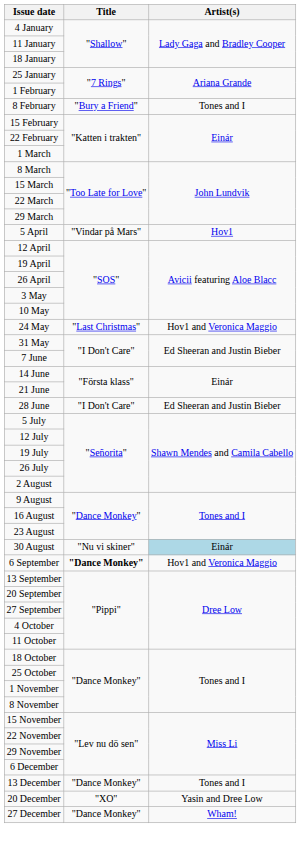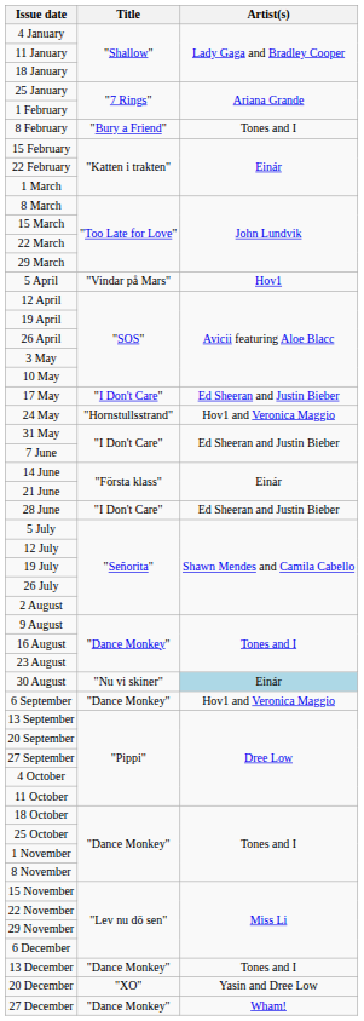 <table class="wikitable" style="text-align:center;">
 <tr>
 <th>Issue date</th>
 <th>Title</th>
 <th>Artist(s)</th>
 </tr>
 <tr>
 <td>4 January</td>
 <td rowspan='3'>"<a href='#'>Shallow</a>"</td>
 <td rowspan='3'><a href='#'>Lady Gaga</a> and <a href='#'>Bradley Cooper</a></td>
 </tr>
 <tr>
 <td>11 January</td>
 </tr>
 <tr>
 <td>18 January</td>
 </tr>
 <tr>
 <td>25 January</td>
 <td rowspan='2'>"<a href='#'>7 Rings</a>"</td>
 <td rowspan='2'><a href='#'>Ariana Grande</a></td>
 </tr>
 <tr>
 <td>1 February</td>
 </tr>
 <tr>
 <td>8 February</td>
 <td>"<a href='#'>Bury a Friend</a>"</td>
 <td>Tones and I</td>
 </tr>
 <tr>
 <td>15 February</td>
 <td rowspan='3'>"Katten i trakten"</td>
 <td rowspan='3'><a href='#'>Einár</a></td>
 </tr>
 <tr>
 <td>22 February</td>
 </tr>
 <tr>
 <td>1 March</td>
 </tr>
 <tr>
 <td>8 March</td>
 <td rowspan='4'>"<a href='#'>Too Late for Love</a>"</td>
 <td rowspan='4'><a href='#'>John Lundvik</a></td>
 </tr>
 <tr>
 <td>15 March</td>
 </tr>
 <tr>
 <td>22 March</td>
 </tr>
 <tr>
 <td>29 March</td>
 </tr>
 <tr>
 <td>5 April</td>
 <td>"Vindar på Mars"</td>
 <td><a href='#'>Hov1</a></td>
 </tr>
 <tr>
 <td>12 April</td>
 <td rowspan='5'>"<a href='#'>SOS</a>"</td>
 <td rowspan='5'><a href='#'>Avicii</a> featuring <a href='#'>Aloe Blacc</a></td>
 </tr>
 <tr>
 <td>19 April</td>
 </tr>
 <tr>
 <td>26 April</td>
 </tr>
 <tr>
 <td>3 May</td>
 </tr>
 <tr>
 <td>10 May</td>
 </tr>
 <tr>
+<td>17 May</td>
+<td>"<a href='#'>I Don't Care</a>"</td>
+<td><a href='#'>Ed Sheeran</a> and <a href='#'>Justin Bieber</a></td>
+</tr>
+<tr>
 <td>24 May</td>
-<td>"<a href='#'>Last Christmas</a>"</td>
+<td>"Hornstullsstrand"</td>
 <td>Hov1 and <a href='#'>Veronica Maggio</a></td>
 </tr>
 <tr>
 <td>31 May</td>
 <td rowspan='2'>"I Don't Care"</td>
 <td rowspan='2'>Ed Sheeran and Justin Bieber</td>
 </tr>
 <tr>
 <td>7 June</td>
 </tr>
 <tr>
 <td>14 June</td>
 <td rowspan='2'>"Första klass"</td>
 <td rowspan='2'>Einár</td>
 </tr>
 <tr>
 <td>21 June</td>
 </tr>
 <tr>
 <td>28 June</td>
 <td>"I Don't Care"</td>
 <td>Ed Sheeran and Justin Bieber</td>
 </tr>
 <tr>
 <td>5 July</td>
 <td rowspan='5'>"<a href='#'>Señorita</a>"</td>
 <td rowspan='5'><a href='#'>Shawn Mendes</a> and <a href='#'>Camila Cabello</a></td>
 </tr>
 <tr>
 <td>12 July</td>
 </tr>
 <tr>
 <td>19 July</td>
 </tr>
 <tr>
 <td>26 July</td>
 </tr>
 <tr>
 <td>2 August</td>
 </tr>
 <tr>
 <td>9 August</td>
 <td rowspan='3'>"<a href='#'>Dance Monkey</a>"</td>
 <td rowspan='3'><a href='#'>Tones and I</a></td>
 </tr>
 <tr>
 <td>16 August</td>
 </tr>
 <tr>
 <td>23 August</td>
 </tr>
 <tr>
 <td>30 August</td>
 <td>"Nu vi skiner"</td>
 <td style="background: lightblue;">Einár</td>
 </tr>
 <tr>
 <td>6 September</td>
-<td><strong>"Dance Monkey"</strong></td>
+<td>"Dance Monkey"</td>
 <td>Hov1 and <a href='#'>Veronica Maggio</a></td>
 </tr>
 <tr>
 <td>13 September</td>
 <td rowspan='5'>"Pippi"</td>
 <td rowspan='5'><a href='#'>Dree Low</a></td>
 </tr>
 <tr>
 <td>20 September</td>
 </tr>
 <tr>
 <td>27 September</td>
 </tr>
 <tr>
 <td>4 October</td>
 </tr>
 <tr>
 <td>11 October</td>
 </tr>
 <tr>
 <td>18 October</td>
 <td rowspan='4'>"Dance Monkey"</td>
 <td rowspan='4'>Tones and I</td>
 </tr>
 <tr>
 <td>25 October</td>
 </tr>
 <tr>
 <td>1 November</td>
 </tr>
 <tr>
 <td>8 November</td>
 </tr>
 <tr>
 <td>15 November</td>
 <td rowspan='4'>"Lev nu dö sen"</td>
 <td rowspan='4'><a href='#'>Miss Li</a></td>
 </tr>
 <tr>
 <td>22 November</td>
 </tr>
 <tr>
 <td>29 November</td>
 </tr>
 <tr>
 <td>6 December</td>
 </tr>
 <tr>
 <td>13 December</td>
 <td>"Dance Monkey"</td>
 <td>Tones and I</td>
 </tr>
 <tr>
 <td>20 December</td>
 <td>"XO"</td>
 <td>Yasin and Dree Low</td>
 </tr>
 <tr>
 <td>27 December</td>
 <td>"Dance Monkey"</td>
 <td><a href='#'>Wham!</a></td>
 </tr>
 </table>
